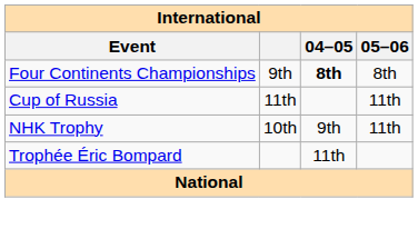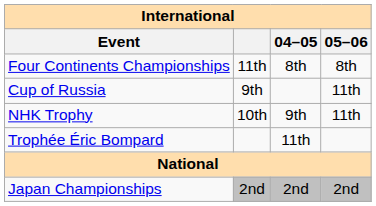 <table class="wikitable" style="text-align:center">
 <tr>
 <th style="background-color: #ffdead; " colspan=4 align=center>International</th>
 </tr>
 <tr>
 <th>Event</th>
 <th></th>
 <th>04–05</th>
 <th>05–06</th>
 </tr>
 <tr>
 <td align=left><a href='#'>Four Continents Championships</a></td>
-<td>9th</td>
-<td><strong>8th</strong></td>
+<td>11th</td>
+<td>8th</td>
 <td>8th</td>
 </tr>
 <tr>
 <td align=left> <a href='#'>Cup of Russia</a></td>
-<td>11th</td>
+<td>9th</td>
 <td></td>
 <td>11th</td>
 </tr>
 <tr>
 <td align=left> <a href='#'>NHK Trophy</a></td>
 <td>10th</td>
 <td>9th</td>
 <td>11th</td>
 </tr>
 <tr>
 <td align=left> <a href='#'>Trophée Éric Bompard</a></td>
 <td></td>
 <td>11th</td>
 <td></td>
 </tr>
 <tr>
 <th style="background-color: #ffdead; " colspan=4 align=center>National</th>
 </tr>
+<tr>
+<td align=left><a href='#'>Japan Championships</a></td>
+<td bgcolor=silver>2nd</td>
+<td bgcolor=silver>2nd</td>
+<td bgcolor=silver>2nd</td>
+</tr>
 </table>
